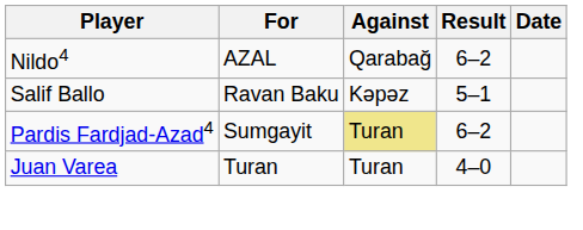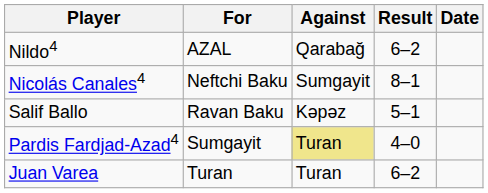 <table class="wikitable sortable">
 <tr>
 <th>Player</th>
 <th>For</th>
 <th>Against</th>
 <th style="text-align:center">Result</th>
 <th>Date</th>
 </tr>
 <tr>
 <td> Nildo<sup>4</sup></td>
 <td>AZAL</td>
 <td>Qarabağ</td>
 <td style="text-align:center;">6–2</td>
 <td></td>
 </tr>
 <tr>
+<td> <a href='#'>Nicolás Canales</a><sup>4</sup></td>
+<td>Neftchi Baku</td>
+<td>Sumgayit</td>
+<td style="text-align:center;">8–1</td>
+<td></td>
+</tr>
+<tr>
 <td> Salif Ballo</td>
 <td>Ravan Baku</td>
 <td>Kəpəz</td>
 <td style="text-align:center;">5–1</td>
 <td></td>
 </tr>
 <tr>
 <td> <a href='#'>Pardis Fardjad-Azad</a><sup>4</sup></td>
 <td>Sumgayit</td>
 <td style="background: khaki;">Turan</td>
-<td style="text-align:center;">6–2</td>
+<td style="text-align:center;">4–0</td>
 <td></td>
 </tr>
 <tr>
 <td> <a href='#'>Juan Varea</a></td>
 <td>Turan</td>
 <td>Turan</td>
-<td style="text-align:center;">4–0</td>
+<td style="text-align:center;">6–2</td>
 <td></td>
 </tr>
 </table>
